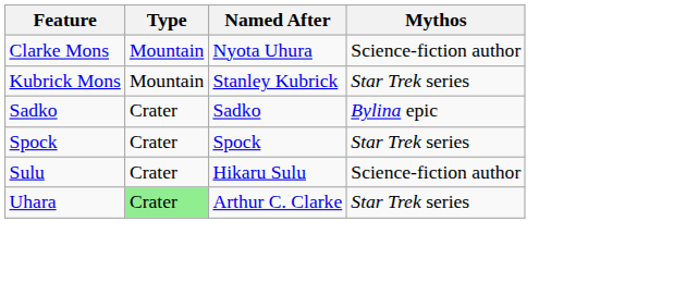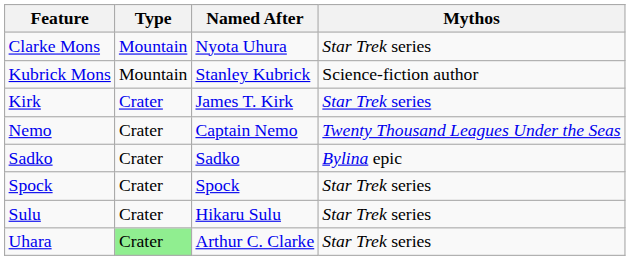 <table class="wikitable">
 <tr>
 <th>Feature</th>
 <th>Type</th>
 <th>Named After</th>
 <th>Mythos</th>
 </tr>
 <tr>
 <td><a href='#'>Clarke Mons</a></td>
 <td><a href='#'>Mountain</a></td>
 <td><a href='#'>Nyota Uhura</a></td>
-<td>Science-fiction author</td>
+<td><em>Star Trek</em> series</td>
 </tr>
 <tr>
 <td><a href='#'>Kubrick Mons</a></td>
 <td>Mountain</td>
 <td><a href='#'>Stanley Kubrick</a></td>
-<td><em>Star Trek</em> series</td>
+<td>Science-fiction author</td>
+</tr>
+<tr>
+<td><a href='#'>Kirk</a></td>
+<td><a href='#'>Crater</a></td>
+<td><a href='#'>James T. Kirk</a></td>
+<td><a href='#'><em>Star Trek</em> series</a></td>
+</tr>
+<tr>
+<td><a href='#'>Nemo</a></td>
+<td>Crater</td>
+<td><a href='#'>Captain Nemo</a></td>
+<td><em><a href='#'>Twenty Thousand Leagues Under the Seas</a></em></td>
 </tr>
 <tr>
 <td><a href='#'>Sadko</a></td>
 <td>Crater</td>
 <td><a href='#'>Sadko</a></td>
 <td><em><a href='#'>Bylina</a></em> epic</td>
 </tr>
 <tr>
 <td><a href='#'>Spock</a></td>
 <td>Crater</td>
 <td><a href='#'>Spock</a></td>
 <td><em>Star Trek</em> series</td>
 </tr>
 <tr>
 <td><a href='#'>Sulu</a></td>
 <td>Crater</td>
 <td><a href='#'>Hikaru Sulu</a></td>
-<td>Science-fiction author</td>
+<td><em>Star Trek</em> series</td>
 </tr>
 <tr>
 <td><a href='#'>Uhara</a></td>
 <td style="background: lightgreen;">Crater</td>
 <td><a href='#'>Arthur C. Clarke</a></td>
 <td><em>Star Trek</em> series</td>
 </tr>
 </table>
